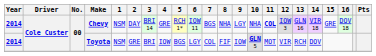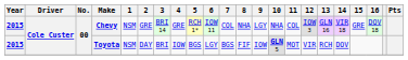 <table class="wikitable" style="text-align:center; font-size:75%">
 <tr>
 <th>Year</th>
 <th>Driver</th>
 <th>No.</th>
 <th>Make</th>
 <th>1</th>
 <th>2</th>
 <th>3</th>
 <th>4</th>
 <th>5</th>
 <th>6</th>
 <th>7</th>
 <th>8</th>
 <th>9</th>
 <th>10</th>
 <th>11</th>
 <th>12</th>
 <th>13</th>
 <th>14</th>
 <th>15</th>
 <th>16</th>
 <th></th>
 <th>Pts</th>
 </tr>
 <tr>
-<th><a href='#'>2014</a></th>
+<th><a href='#'>2015</a></th>
 <th rowspan=2><a href='#'>Cole Custer</a></th>
 <th rowspan=2>00</th>
 <th><a href='#'>Chevy</a></th>
 <td><a href='#'>NSM</a></td>
-<td><a href='#'>DAY</a></td>
+<td><a href='#'>GRE</a></td>
 <td style="background:#DFFFDF;"><a href='#'>BRI</a><br><small>14</small></td>
 <td><a href='#'>GRE</a></td>
 <td style="background:#FFFFBF;"><a href='#'>RCH</a><br><small>1*</small></td>
 <td style="background:#DFFFDF;"><a href='#'>IOW</a><br><small>11</small></td>
-<td><a href='#'>BGS</a></td>
+<td><a href='#'>COL</a></td>
 <td><a href='#'>NHA</a></td>
 <td><a href='#'>LGY</a></td>
 <td><a href='#'>NHA</a></td>
-<td><strong><a href='#'>COL</a></strong></td>
+<td><a href='#'>COL</a></td>
 <td style="background:#DFDFDF;"><a href='#'>IOW</a><br><small>3</small></td>
 <td style="background:#EFCFFF;"><a href='#'>GLN</a><br><small>16</small></td>
 <td style="background:#EFCFFF;"><a href='#'>VIR</a><br><small>18</small></td>
 <td><a href='#'>GRE</a></td>
 <td style="background:#DFFFDF;"><a href='#'>DOV</a><br><small>18</small></td>
 <th></th>
 <th></th>
 </tr>
 <tr>
-<th><a href='#'>2014</a></th>
+<th><a href='#'>2015</a></th>
 <th><a href='#'>Toyota</a></th>
 <td><a href='#'>NSM</a></td>
-<td><a href='#'>GRE</a></td>
+<td><a href='#'>DAY</a></td>
 <td><a href='#'>BRI</a></td>
 <td><a href='#'>IOW</a></td>
 <td><a href='#'>BGS</a></td>
 <td><a href='#'>LGY</a></td>
-<td><a href='#'>COL</a></td>
+<td><a href='#'>BGS</a></td>
 <td><a href='#'>FIF</a></td>
 <td><a href='#'>IOW</a></td>
 <td style="background:#DFDFDF;"><strong><a href='#'>GLN</a></strong><br><small>5</small></td>
 <td><a href='#'>MOT</a></td>
 <td><a href='#'>VIR</a></td>
 <td><a href='#'>RCH</a></td>
 <td><a href='#'>DOV</a></td>
 <td colspan=2></td>
 <th></th>
 <th></th>
 </tr>
 <tr>
 </tr>
 </table>
